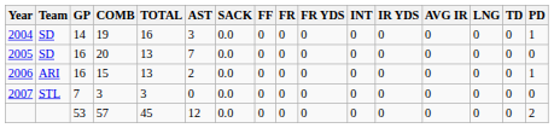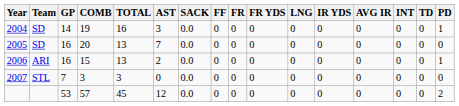 <table class="wikitable">
 <tr>
 <th>Year</th>
 <th>Team</th>
 <th>GP</th>
 <th>COMB</th>
 <th>TOTAL</th>
 <th>AST</th>
 <th>SACK</th>
 <th>FF</th>
 <th>FR</th>
 <th>FR YDS</th>
-<th>INT</th>
+<th>LNG</th>
 <th>IR YDS</th>
 <th>AVG IR</th>
-<th>LNG</th>
+<th>INT</th>
 <th>TD</th>
 <th>PD</th>
 </tr>
 <tr>
 <td><a href='#'>2004</a></td>
 <td><a href='#'>SD</a></td>
 <td>14</td>
 <td>19</td>
 <td>16</td>
 <td>3</td>
 <td>0.0</td>
 <td>0</td>
 <td>0</td>
 <td>0</td>
 <td>0</td>
 <td>0</td>
 <td>0</td>
 <td>0</td>
 <td>0</td>
 <td>1</td>
 </tr>
 <tr>
 <td><a href='#'>2005</a></td>
 <td><a href='#'>SD</a></td>
 <td>16</td>
 <td>20</td>
 <td>13</td>
 <td>7</td>
 <td>0.0</td>
 <td>0</td>
 <td>0</td>
 <td>0</td>
 <td>0</td>
 <td>0</td>
 <td>0</td>
 <td>0</td>
 <td>0</td>
 <td>0</td>
 </tr>
 <tr>
 <td><a href='#'>2006</a></td>
 <td><a href='#'>ARI</a></td>
 <td>16</td>
 <td>15</td>
 <td>13</td>
 <td>2</td>
 <td>0.0</td>
 <td>0</td>
 <td>0</td>
 <td>0</td>
 <td>0</td>
 <td>0</td>
 <td>0</td>
 <td>0</td>
 <td>0</td>
 <td>1</td>
 </tr>
 <tr>
 <td><a href='#'>2007</a></td>
 <td><a href='#'>STL</a></td>
 <td>7</td>
 <td>3</td>
 <td>3</td>
 <td>0</td>
 <td>0.0</td>
 <td>0</td>
 <td>0</td>
 <td>0</td>
 <td>0</td>
 <td>0</td>
 <td>0</td>
 <td>0</td>
 <td>0</td>
 <td>0</td>
 </tr>
 <tr>
 <td></td>
 <td></td>
 <td>53</td>
 <td>57</td>
 <td>45</td>
 <td>12</td>
 <td>0.0</td>
 <td>0</td>
 <td>0</td>
 <td>0</td>
 <td>0</td>
 <td>0</td>
 <td>0</td>
 <td>0</td>
 <td>0</td>
 <td>2</td>
 </tr>
 </table>
